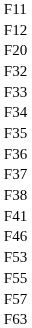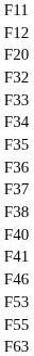 <table>
 <tr>
 <td>F11</td>
 <td></td>
 <td></td>
 <td></td>
 </tr>
 <tr>
 <td>F12</td>
 <td></td>
 <td></td>
 <td></td>
 </tr>
 <tr>
 <td>F20</td>
 <td></td>
 <td></td>
 <td></td>
 </tr>
 <tr>
 <td>F32</td>
 <td></td>
 <td></td>
 <td></td>
 </tr>
 <tr>
 <td>F33</td>
 <td></td>
 <td></td>
 <td></td>
 </tr>
 <tr>
 <td>F34</td>
 <td></td>
 <td></td>
 <td></td>
 </tr>
 <tr>
 <td>F35</td>
 <td></td>
 <td></td>
 <td></td>
 </tr>
 <tr>
 <td>F36</td>
 <td></td>
 <td></td>
 <td></td>
 </tr>
 <tr>
 <td>F37</td>
 <td></td>
 <td></td>
 <td></td>
 </tr>
 <tr>
 <td>F38</td>
 <td></td>
 <td></td>
 <td></td>
 </tr>
 <tr>
+<td>F40</td>
+<td></td>
+<td></td>
+<td></td>
+</tr>
+<tr>
 <td>F41</td>
 <td></td>
 <td></td>
 <td></td>
 </tr>
 <tr>
 <td>F46</td>
 <td></td>
 <td></td>
 <td></td>
 </tr>
 <tr>
 <td>F53</td>
 <td></td>
 <td></td>
 <td></td>
 </tr>
 <tr>
 <td>F55</td>
 <td></td>
 <td></td>
 <td></td>
 </tr>
 <tr>
-<td>F57</td>
-<td></td>
-<td></td>
-<td></td>
-</tr>
-<tr>
 <td>F63</td>
 <td></td>
 <td></td>
 <td></td>
 </tr>
 </table>
